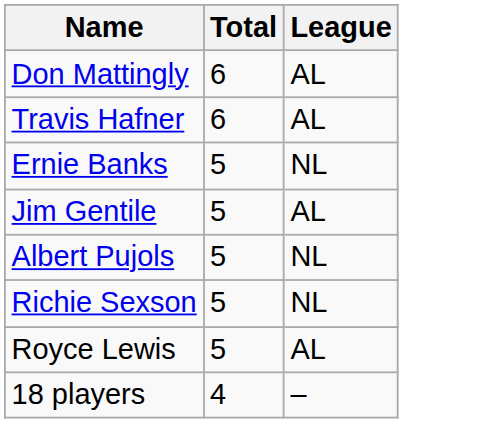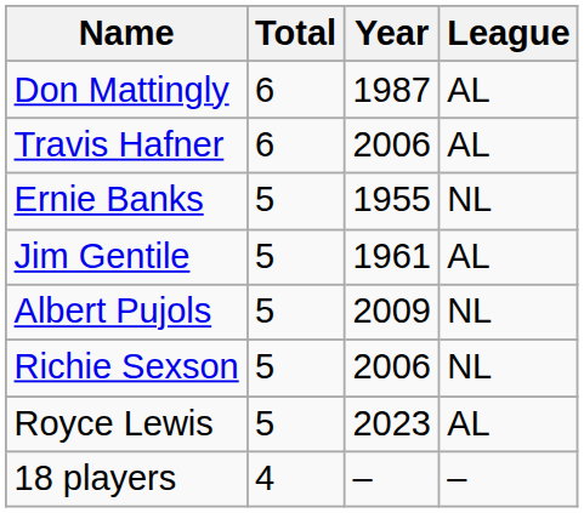 <table class="wikitable">
 <tr>
 <th>Name</th>
 <th>Total</th>
+<th>Year</th>
 <th>League</th>
 </tr>
 <tr>
 <td><a href='#'>Don Mattingly</a></td>
 <td>6</td>
+<td>1987</td>
 <td>AL</td>
 </tr>
 <tr>
 <td><a href='#'>Travis Hafner</a></td>
 <td>6</td>
+<td>2006</td>
 <td>AL</td>
 </tr>
 <tr>
 <td><a href='#'>Ernie Banks</a></td>
 <td>5</td>
+<td>1955</td>
 <td>NL</td>
 </tr>
 <tr>
 <td><a href='#'>Jim Gentile</a></td>
 <td>5</td>
+<td>1961</td>
 <td>AL</td>
 </tr>
 <tr>
 <td><a href='#'>Albert Pujols</a></td>
 <td>5</td>
+<td>2009</td>
 <td>NL</td>
 </tr>
 <tr>
 <td><a href='#'>Richie Sexson</a></td>
 <td>5</td>
+<td>2006</td>
 <td>NL</td>
 </tr>
 <tr>
 <td>Royce Lewis</td>
 <td>5</td>
+<td>2023</td>
 <td>AL</td>
 </tr>
 <tr>
 <td>18 players</td>
 <td>4</td>
 <td>–</td>
+<td>–</td>
 </tr>
 </table>
